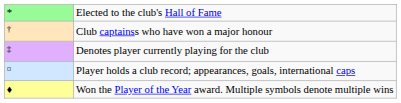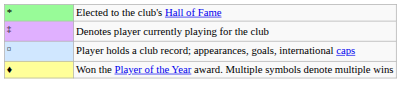 <table class="wikitable">
 <tr>
 <td style="background-color:#98FB98; border:1px solid #aaaaaa; width:6em">*</td>
 <td>Elected to the club's <a href='#'>Hall of Fame</a></td>
-</tr>
-<tr>
-<td style="background-color:#FFE6BD; border:1px solid #aaaaaa; width:6em"><sup>†</sup></td>
-<td>Club <a href='#'>captains</a>s who have won a major honour</td>
 </tr>
 <tr>
 <td style="background-color:#E0B0FF; border:1px solid #aaaaaa; width:6em"><sup>‡</sup></td>
 <td>Denotes player currently playing for the club</td>
 </tr>
 <tr>
 <td style="background-color:#D0E7FF; border:1px solid #aaaaaa; width:6em"><sup>¤</sup></td>
 <td>Player holds a club record; appearances, goals, international <a href='#'>caps</a></td>
 </tr>
 <tr>
 <td style="background-color:#FFFF99; border:1px solid #aaaaaa; width:6em">♦</td>
 <td>Won the <a href='#'>Player of the Year</a> award. Multiple symbols denote multiple wins</td>
 </tr>
 </table>
